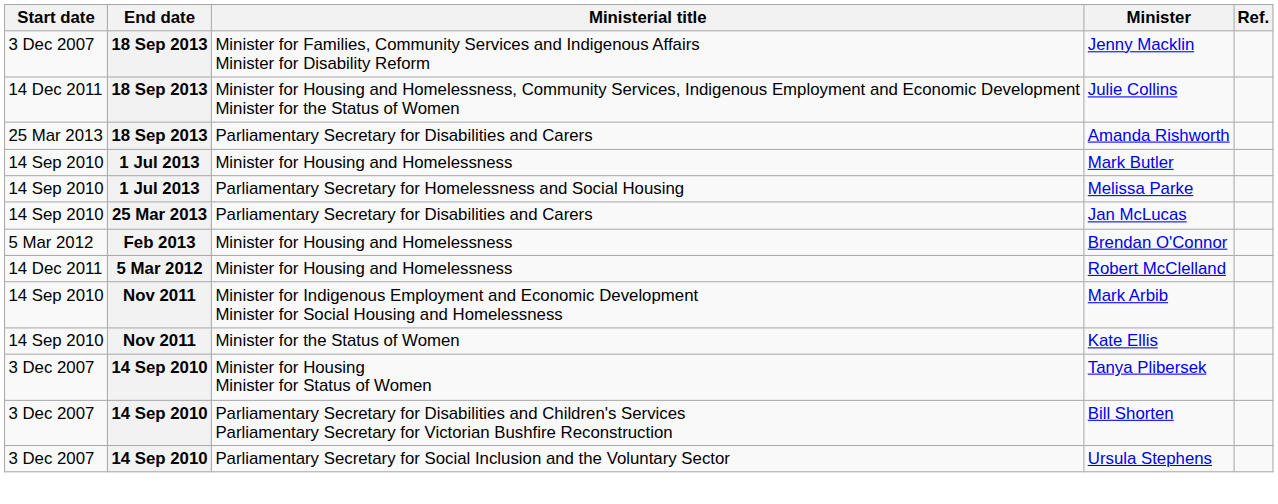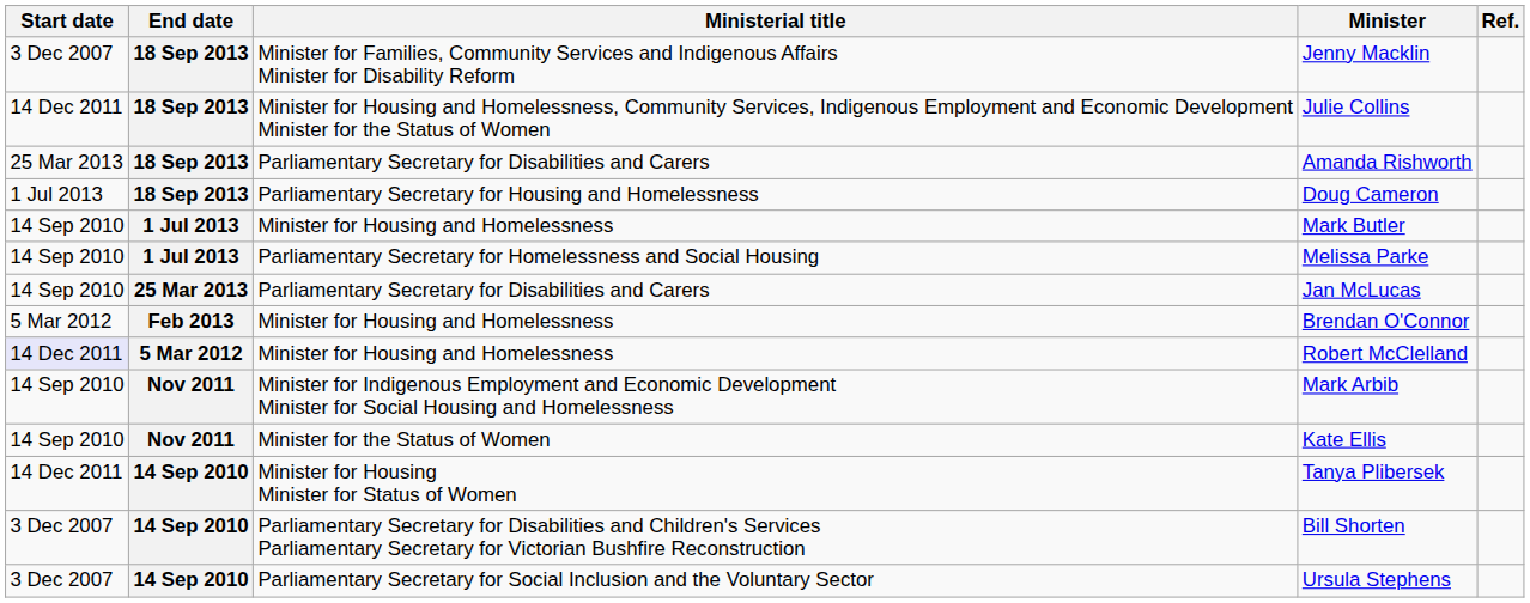 <table class="wikitable sortable plainrowheaders">
 <tr valign="top">
 <th scope="col" ! data-sort-type="date">Start date</th>
 <th scope="col" ! data-sort-type="date">End date</th>
 <th scope="col">Ministerial title</th>
 <th scope="col">Minister</th>
 <th scope="col" class="unsortable">Ref.</th>
 </tr>
 <tr valign="top">
 <td align="left">3 Dec 2007</td>
 <th scope="row">18 Sep 2013</th>
 <td>Minister for Families, Community Services and Indigenous Affairs<br>Minister for Disability Reform</td>
 <td><a href='#'>Jenny Macklin</a></td>
 <td></td>
 </tr>
 <tr valign="top">
 <td align="left">14 Dec 2011</td>
 <th scope="row">18 Sep 2013</th>
 <td>Minister for Housing and Homelessness, Community Services, Indigenous Employment and Economic Development<br>Minister for the Status of Women</td>
 <td><a href='#'>Julie Collins</a></td>
 <td></td>
 </tr>
 <tr valign="top">
 <td align="left">25 Mar 2013</td>
 <th scope="row">18 Sep 2013</th>
 <td>Parliamentary Secretary for Disabilities and Carers</td>
 <td><a href='#'>Amanda Rishworth</a></td>
+<td></td>
+</tr>
+<tr valign="top">
+<td align="left">1 Jul 2013</td>
+<th scope="row">18 Sep 2013</th>
+<td>Parliamentary Secretary for Housing and Homelessness</td>
+<td><a href='#'>Doug Cameron</a></td>
 <td></td>
 </tr>
 <tr valign="top">
 <td align="left">14 Sep 2010</td>
 <th scope="row">1 Jul 2013</th>
 <td>Minister for Housing and Homelessness</td>
 <td><a href='#'>Mark Butler</a></td>
 <td></td>
 </tr>
 <tr valign="top">
 <td align="left">14 Sep 2010</td>
 <th scope="row">1 Jul 2013</th>
 <td>Parliamentary Secretary for Homelessness and Social Housing</td>
 <td><a href='#'>Melissa Parke</a></td>
 <td></td>
 </tr>
 <tr valign="top">
 <td align="left">14 Sep 2010</td>
 <th scope="row">25 Mar 2013</th>
 <td>Parliamentary Secretary for Disabilities and Carers</td>
 <td><a href='#'>Jan McLucas</a></td>
 <td></td>
 </tr>
 <tr valign="top">
 <td align="left">5 Mar 2012</td>
 <th scope="row">Feb 2013</th>
 <td>Minister for Housing and Homelessness</td>
 <td><a href='#'>Brendan O'Connor</a></td>
 <td></td>
 </tr>
 <tr valign="top">
-<td align="left">14 Dec 2011</td>
+<td align="left" style="background: lavender;">14 Dec 2011</td>
 <th scope="row">5 Mar 2012</th>
 <td>Minister for Housing and Homelessness</td>
 <td><a href='#'>Robert McClelland</a></td>
 <td></td>
 </tr>
 <tr valign="top">
 <td align="left">14 Sep 2010</td>
 <th scope="row">Nov 2011</th>
 <td>Minister for Indigenous Employment and Economic Development<br>Minister for Social Housing and Homelessness</td>
 <td><a href='#'>Mark Arbib</a></td>
 <td></td>
 </tr>
 <tr valign="top">
 <td align="left">14 Sep 2010</td>
 <th scope="row">Nov 2011</th>
 <td>Minister for the Status of Women</td>
 <td><a href='#'>Kate Ellis</a></td>
 <td></td>
 </tr>
 <tr valign="top">
-<td align="left">3 Dec 2007</td>
+<td align="left">14 Dec 2011</td>
 <th scope="row">14 Sep 2010</th>
 <td>Minister for Housing<br>Minister for Status of Women</td>
 <td><a href='#'>Tanya Plibersek</a></td>
 <td></td>
 </tr>
 <tr valign="top">
 <td align="left">3 Dec 2007</td>
 <th scope="row">14 Sep 2010</th>
 <td>Parliamentary Secretary for Disabilities and Children's Services<br>Parliamentary Secretary for Victorian Bushfire Reconstruction</td>
 <td><a href='#'>Bill Shorten</a></td>
 <td></td>
 </tr>
 <tr valign="top">
 <td align="left">3 Dec 2007</td>
 <th scope="row">14 Sep 2010</th>
 <td>Parliamentary Secretary for Social Inclusion and the Voluntary Sector</td>
 <td><a href='#'>Ursula Stephens</a></td>
 <td></td>
 </tr>
 </table>
